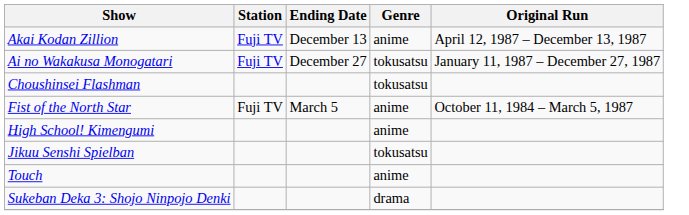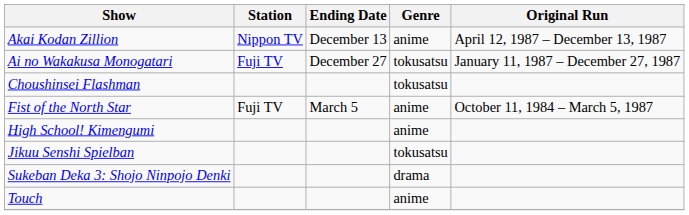 <table class="wikitable sortable">
 <tr>
 <th>Show</th>
 <th>Station</th>
 <th>Ending Date</th>
 <th>Genre</th>
 <th>Original Run</th>
 </tr>
 <tr>
 <td><em><a href='#'>Akai Kodan Zillion</a></em></td>
-<td><a href='#'>Fuji TV</a></td>
+<td><a href='#'>Nippon TV</a></td>
 <td>December 13</td>
 <td>anime</td>
 <td>April 12, 1987 – December 13, 1987</td>
 </tr>
 <tr>
 <td><em><a href='#'>Ai no Wakakusa Monogatari</a></em></td>
 <td><a href='#'>Fuji TV</a></td>
 <td>December 27</td>
 <td>tokusatsu</td>
 <td>January 11, 1987 – December 27, 1987</td>
 </tr>
 <tr>
 <td><em><a href='#'>Choushinsei Flashman</a></em></td>
 <td></td>
 <td></td>
 <td>tokusatsu</td>
 <td></td>
 </tr>
 <tr>
 <td><em><a href='#'>Fist of the North Star</a></em></td>
 <td>Fuji TV</td>
 <td>March 5</td>
 <td>anime</td>
 <td>October 11, 1984 – March 5, 1987</td>
 </tr>
 <tr>
 <td><em><a href='#'>High School! Kimengumi</a></em></td>
 <td></td>
 <td></td>
 <td>anime</td>
 <td></td>
 </tr>
 <tr>
 <td><em><a href='#'>Jikuu Senshi Spielban</a></em></td>
 <td></td>
 <td></td>
 <td>tokusatsu</td>
 <td></td>
 </tr>
 <tr>
+<td><em><a href='#'>Sukeban Deka 3: Shojo Ninpojo Denki</a></em></td>
+<td></td>
+<td></td>
+<td>drama</td>
+<td></td>
+</tr>
+<tr>
 <td><em><a href='#'>Touch</a></em></td>
 <td></td>
 <td></td>
 <td>anime</td>
 <td></td>
 </tr>
 <tr>
-<td><em><a href='#'>Sukeban Deka 3: Shojo Ninpojo Denki</a></em></td>
-<td></td>
-<td></td>
-<td>drama</td>
-<td></td>
-</tr>
-<tr>
 </tr>
 </table>
